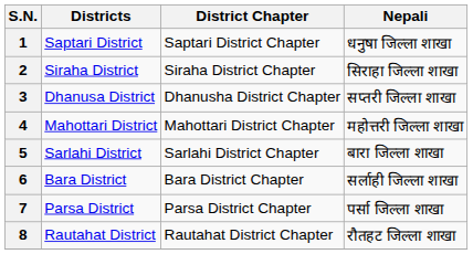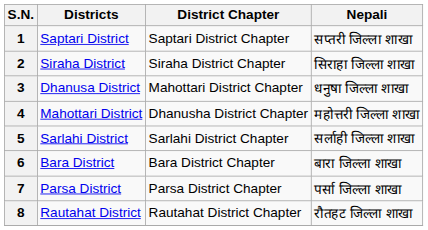 <table class="wikitable sortable">
 <tr style="text-align:center;">
 <th>S.N.</th>
 <th>Districts</th>
 <th>District Chapter</th>
 <th>Nepali</th>
 </tr>
 <tr>
 <th>1</th>
 <td><a href='#'>Saptari District</a></td>
 <td>Saptari District Chapter</td>
-<td>धनुषा जिल्ला शाखा</td>
+<td>सप्तरी जिल्ला शाखा</td>
 </tr>
 <tr>
 <th>2</th>
 <td><a href='#'>Siraha District</a></td>
 <td>Siraha District Chapter</td>
 <td>सिराहा जिल्ला शाखा</td>
 </tr>
 <tr>
 <th>3</th>
 <td><a href='#'>Dhanusa District</a></td>
-<td>Dhanusha District Chapter</td>
-<td>सप्तरी जिल्ला शाखा</td>
+<td>Mahottari District Chapter</td>
+<td>धनुषा जिल्ला शाखा</td>
 </tr>
 <tr>
 <th>4</th>
 <td><a href='#'>Mahottari District</a></td>
-<td>Mahottari District Chapter</td>
+<td>Dhanusha District Chapter</td>
 <td>महोत्तरी जिल्ला शाखा</td>
 </tr>
 <tr>
 <th>5</th>
 <td><a href='#'>Sarlahi District</a></td>
 <td>Sarlahi District Chapter</td>
-<td>बारा जिल्ला शाखा</td>
+<td>सर्लाही जिल्ला शाखा</td>
 </tr>
 <tr>
 <th>6</th>
 <td><a href='#'>Bara District</a></td>
 <td>Bara District Chapter</td>
-<td>सर्लाही जिल्ला शाखा</td>
+<td>बारा जिल्ला शाखा</td>
 </tr>
 <tr>
 <th>7</th>
 <td><a href='#'>Parsa District</a></td>
 <td>Parsa District Chapter</td>
 <td>पर्सा जिल्ला शाखा</td>
 </tr>
 <tr>
 <th>8</th>
 <td><a href='#'>Rautahat District</a></td>
 <td>Rautahat District Chapter</td>
 <td>रौतहट जिल्ला शाखा</td>
 </tr>
 <tr>
 </tr>
 </table>
